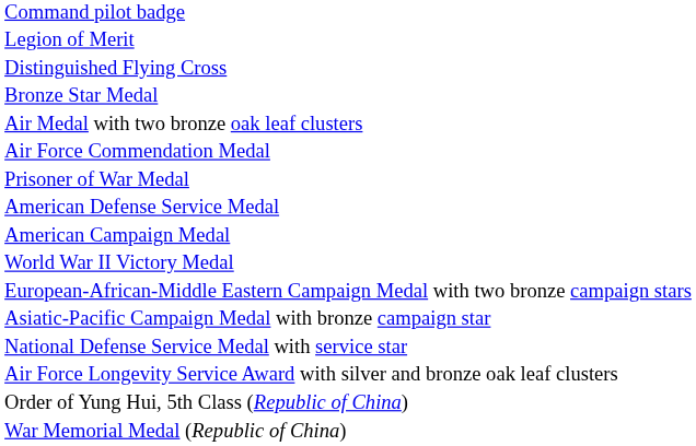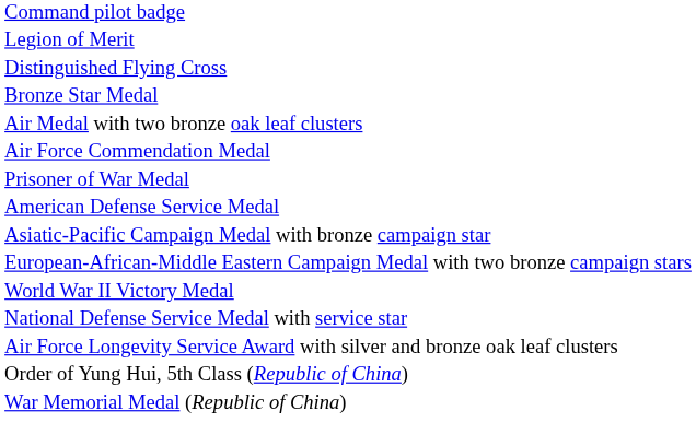 <table>
 <tr>
 <td></td>
 <td><a href='#'>Command pilot badge</a></td>
 </tr>
 <tr>
 <td></td>
 <td><a href='#'>Legion of Merit</a></td>
 </tr>
 <tr>
 <td></td>
 <td><a href='#'>Distinguished Flying Cross</a></td>
 </tr>
 <tr>
 <td></td>
 <td><a href='#'>Bronze Star Medal</a></td>
 </tr>
 <tr>
 <td></td>
 <td><a href='#'>Air Medal</a> with two bronze <a href='#'>oak leaf clusters</a></td>
 </tr>
 <tr>
 <td></td>
 <td><a href='#'>Air Force Commendation Medal</a></td>
 </tr>
 <tr>
 <td></td>
 <td><a href='#'>Prisoner of War Medal</a></td>
 </tr>
 <tr>
 <td></td>
 <td><a href='#'>American Defense Service Medal</a></td>
 </tr>
 <tr>
 <td></td>
-<td><a href='#'>American Campaign Medal</a></td>
-</tr>
-<tr>
-<td></td>
-<td><a href='#'>World War II Victory Medal</a></td>
+<td><a href='#'>Asiatic-Pacific Campaign Medal</a> with bronze <a href='#'>campaign star</a></td>
 </tr>
 <tr>
 <td></td>
 <td><a href='#'>European-African-Middle Eastern Campaign Medal</a> with two bronze <a href='#'>campaign stars</a></td>
 </tr>
 <tr>
 <td></td>
-<td><a href='#'>Asiatic-Pacific Campaign Medal</a> with bronze <a href='#'>campaign star</a></td>
+<td><a href='#'>World War II Victory Medal</a></td>
 </tr>
 <tr>
 <td></td>
 <td><a href='#'>National Defense Service Medal</a> with <a href='#'>service star</a></td>
 </tr>
 <tr>
 <td></td>
 <td><a href='#'>Air Force Longevity Service Award</a> with silver and bronze oak leaf clusters</td>
 </tr>
 <tr>
 <td></td>
 <td>Order of Yung Hui, 5th Class (<em><a href='#'>Republic of China</a></em>)</td>
 </tr>
 <tr>
 <td></td>
 <td><a href='#'>War Memorial Medal</a> (<em>Republic of China</em>)</td>
 </tr>
 <tr>
 </tr>
 </table>
